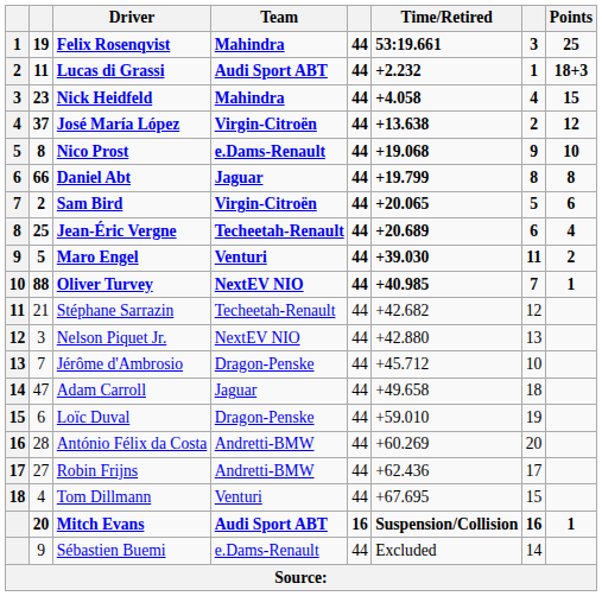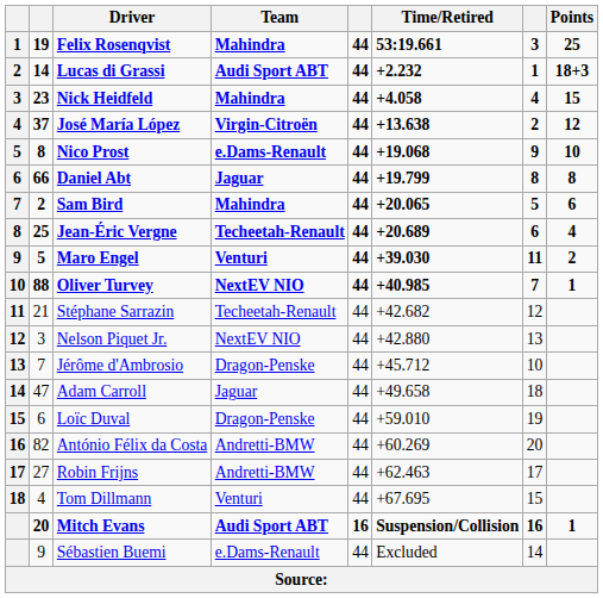 <table class="wikitable sortable" style="font-size: 85%">
 <tr>
 <th scope="col"></th>
 <th scope="col"></th>
 <th scope="col">Driver</th>
 <th scope="col">Team</th>
 <th scope="col"></th>
 <th scope="col" class="unsortable">Time/Retired</th>
 <th scope="col"></th>
 <th scope="col">Points</th>
 </tr>
 <tr style="font-weight:bold">
 <th scope="row">1</th>
 <td align="center">19</td>
 <td data-sort-value="ROS"> <a href='#'>Felix Rosenqvist</a></td>
 <td><a href='#'>Mahindra</a></td>
 <td align="center">44</td>
 <td>53:19.661</td>
 <td align="center">3</td>
 <td align="center">25</td>
 </tr>
 <tr style="font-weight:bold">
 <th scope="row">2</th>
-<td align="center">11</td>
+<td align="center">14</td>
 <td data-sort-value="DIG"> <a href='#'>Lucas di Grassi</a></td>
 <td><a href='#'>Audi Sport ABT</a></td>
 <td align="center">44</td>
 <td>+2.232</td>
 <td align="center">1</td>
 <td align="center">18+3</td>
 </tr>
 <tr style="font-weight:bold">
 <th scope="row">3</th>
 <td align="center">23</td>
 <td data-sort-value="HEI"> <a href='#'>Nick Heidfeld</a></td>
 <td><a href='#'>Mahindra</a></td>
 <td align="center">44</td>
 <td>+4.058</td>
 <td align="center">4</td>
 <td align="center">15</td>
 </tr>
 <tr style="font-weight:bold">
 <th scope="row">4</th>
 <td align="center">37</td>
 <td data-sort-value="LOP"> <a href='#'>José María López</a></td>
 <td><a href='#'>Virgin-Citroën</a></td>
 <td align="center">44</td>
 <td>+13.638</td>
 <td align="center">2</td>
 <td align="center">12</td>
 </tr>
 <tr style="font-weight:bold">
 <th scope="row">5</th>
 <td align="center">8</td>
 <td data-sort-value="PRO"> <a href='#'>Nico Prost</a></td>
 <td><a href='#'>e.Dams-Renault</a></td>
 <td align="center">44</td>
 <td>+19.068</td>
 <td align="center">9</td>
 <td align="center">10</td>
 </tr>
 <tr style="font-weight:bold">
 <th scope="row">6</th>
 <td align="center">66</td>
 <td data-sort-value="ABT"> <a href='#'>Daniel Abt</a></td>
 <td><a href='#'>Jaguar</a></td>
 <td align="center">44</td>
 <td>+19.799</td>
 <td align="center">8</td>
 <td align="center">8</td>
 </tr>
 <tr style="font-weight:bold">
 <th scope="row">7</th>
 <td align="center">2</td>
 <td data-sort-value="BIR"> <a href='#'>Sam Bird</a></td>
-<td><a href='#'>Virgin-Citroën</a></td>
+<td><a href='#'>Mahindra</a></td>
 <td align="center">44</td>
 <td>+20.065</td>
 <td align="center">5</td>
 <td align="center">6</td>
 </tr>
 <tr style="font-weight:bold">
 <th scope="row">8</th>
 <td align="center">25</td>
 <td data-sort-value="VER"> <a href='#'>Jean-Éric Vergne</a></td>
 <td><a href='#'>Techeetah-Renault</a></td>
 <td align="center">44</td>
 <td>+20.689</td>
 <td align="center">6</td>
 <td align="center">4</td>
 </tr>
 <tr style="font-weight:bold">
 <th scope="row">9</th>
 <td align="center">5</td>
 <td data-sort-value="ENG"> <a href='#'>Maro Engel</a></td>
 <td><a href='#'>Venturi</a></td>
 <td align="center">44</td>
 <td>+39.030</td>
 <td align="center">11</td>
 <td align="center">2</td>
 </tr>
 <tr style="font-weight:bold">
 <th scope="row">10</th>
 <td align="center">88</td>
 <td data-sort-value="TUR"> <a href='#'>Oliver Turvey</a></td>
 <td><a href='#'>NextEV NIO</a></td>
 <td align="center">44</td>
 <td>+40.985</td>
 <td align="center">7</td>
 <td align="center">1</td>
 </tr>
 <tr>
 <th scope="row">11</th>
 <td align="center">21</td>
 <td data-sort-value="SAR"> <a href='#'>Stéphane Sarrazin</a></td>
 <td><a href='#'>Techeetah-Renault</a></td>
 <td align="center">44</td>
 <td>+42.682</td>
 <td align="center">12</td>
 <td></td>
 </tr>
 <tr>
 <th scope="row">12</th>
 <td align="center">3</td>
 <td data-sort-value="PIQ"> <a href='#'>Nelson Piquet Jr.</a></td>
 <td><a href='#'>NextEV NIO</a></td>
 <td align="center">44</td>
 <td>+42.880</td>
 <td align="center">13</td>
 <td></td>
 </tr>
 <tr>
 <th scope="row">13</th>
 <td align="center">7</td>
 <td data-sort-value="DAM"> <a href='#'>Jérôme d'Ambrosio</a></td>
 <td><a href='#'>Dragon-Penske</a></td>
 <td align="center">44</td>
 <td>+45.712</td>
 <td align="center">10</td>
 <td></td>
 </tr>
 <tr>
 <th scope="row">14</th>
 <td align="center">47</td>
 <td data-sort-value="CAR"> <a href='#'>Adam Carroll</a></td>
 <td><a href='#'>Jaguar</a></td>
 <td align="center">44</td>
 <td>+49.658</td>
 <td align="center">18</td>
 <td></td>
 </tr>
 <tr>
 <th scope="row">15</th>
 <td align="center">6</td>
 <td data-sort-value="DUV"> <a href='#'>Loïc Duval</a></td>
 <td><a href='#'>Dragon-Penske</a></td>
 <td align="center">44</td>
 <td>+59.010</td>
 <td align="center">19</td>
 <td></td>
 </tr>
 <tr>
 <th scope="row">16</th>
-<td align="center">28</td>
+<td align="center">82</td>
 <td data-sort-value="FDC"> <a href='#'>António Félix da Costa</a></td>
 <td><a href='#'>Andretti-BMW</a></td>
 <td align="center">44</td>
 <td>+60.269</td>
 <td align="center">20</td>
 <td></td>
 </tr>
 <tr>
 <th scope="row">17</th>
 <td align="center">27</td>
 <td data-sort-value="FRI"> <a href='#'>Robin Frijns</a></td>
 <td><a href='#'>Andretti-BMW</a></td>
 <td align="center">44</td>
-<td>+62.436</td>
+<td>+62.463</td>
 <td align="center">17</td>
 <td></td>
 </tr>
 <tr>
 <th scope="row">18</th>
 <td align="center">4</td>
 <td data-sort-value="DIL"> <a href='#'>Tom Dillmann</a></td>
 <td><a href='#'>Venturi</a></td>
 <td align="center">44</td>
 <td>+67.695</td>
 <td align="center">15</td>
 <td></td>
 </tr>
 <tr style="font-weight:bold">
 <th scope="row" data-sort-value="19"></th>
 <td align="center">20</td>
 <td data-sort-value="EVA"> <a href='#'>Mitch Evans</a></td>
 <td><a href='#'>Audi Sport ABT</a></td>
 <td align="center">16</td>
 <td>Suspension/Collision</td>
 <td align="center">16</td>
 <td align="center">1</td>
 </tr>
 <tr>
 <th scope="row" data-sort-value="20"></th>
 <td align="center">9</td>
 <td data-sort-value="BUE"> <a href='#'>Sébastien Buemi</a></td>
 <td><a href='#'>e.Dams-Renault</a></td>
 <td align="center">44</td>
 <td>Excluded</td>
 <td align="center">14</td>
 <td></td>
 </tr>
 <tr>
 <th colspan="8">Source:</th>
 </tr>
 <tr>
 </tr>
 </table>
